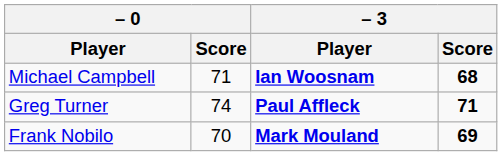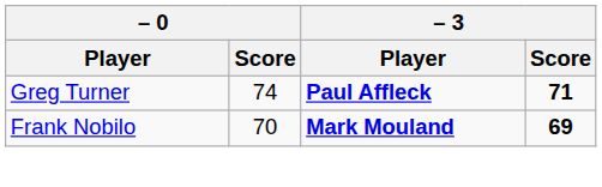 <table class=wikitable>
 <tr>
 <th colspan=2> – 0</th>
 <th colspan=2> – 3</th>
 </tr>
 <tr>
 <th width=155>Player</th>
 <th>Score</th>
 <th width=155>Player</th>
 <th>Score</th>
-</tr>
-<tr>
-<td><a href='#'>Michael Campbell</a></td>
-<td align=center>71</td>
-<td><strong><a href='#'>Ian Woosnam</a></strong></td>
-<td align=center><strong>68</strong></td>
 </tr>
 <tr>
 <td><a href='#'>Greg Turner</a></td>
 <td align=center>74</td>
 <td><strong><a href='#'>Paul Affleck</a></strong></td>
 <td align=center><strong>71</strong></td>
 </tr>
 <tr>
 <td><a href='#'>Frank Nobilo</a></td>
 <td align=center>70</td>
 <td><strong><a href='#'>Mark Mouland</a></strong></td>
 <td align=center><strong>69</strong></td>
 </tr>
 </table>
